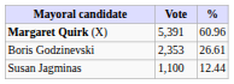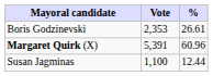 <table class="wikitable">
 <tr>
 <th style="background:#ddf; width:200px;">Mayoral candidate</th>
 <th style="background:#ddf; width:50px;">Vote</th>
 <th style="background:#ddf; width:30px;">%</th>
 </tr>
 <tr>
+<td>Boris Godzinevski</td>
+<td>2,353</td>
+<td>26.61</td>
+</tr>
+<tr>
 <td><strong>Margaret Quirk</strong> (X)</td>
 <td>5,391</td>
 <td>60.96</td>
-</tr>
-<tr>
-<td>Boris Godzinevski</td>
-<td>2,353</td>
-<td>26.61</td>
 </tr>
 <tr>
 <td>Susan Jagminas</td>
 <td>1,100</td>
 <td>12.44</td>
 </tr>
 </table>
